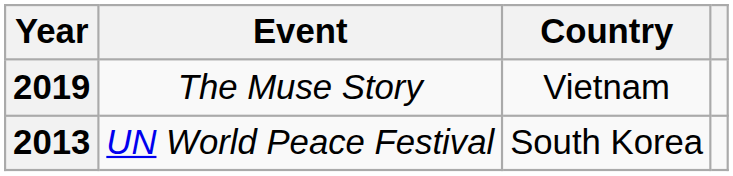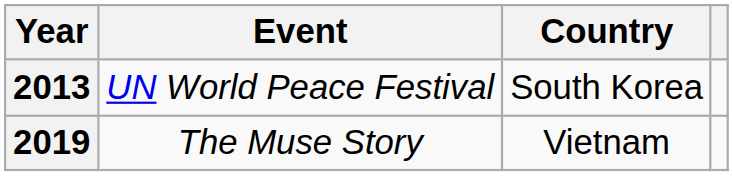 <table class="wikitable plainrowheaders" style="text-align:center">
 <tr>
 <th scope="col">Year</th>
 <th>Event</th>
 <th>Country</th>
 <th scope="col" class="unsortable"></th>
 </tr>
 <tr>
+<th scope="row">2013</th>
+<td><em><a href='#'>UN</a> World Peace Festival</em></td>
+<td>South Korea</td>
+<td></td>
+</tr>
+<tr>
 <th scope="row">2019</th>
 <td><em>The Muse Story</em></td>
 <td>Vietnam</td>
 <td></td>
 </tr>
-<tr>
-<th scope="row">2013</th>
-<td><em><a href='#'>UN</a> World Peace Festival</em></td>
-<td>South Korea</td>
-<td></td>
-</tr>
 </table>
